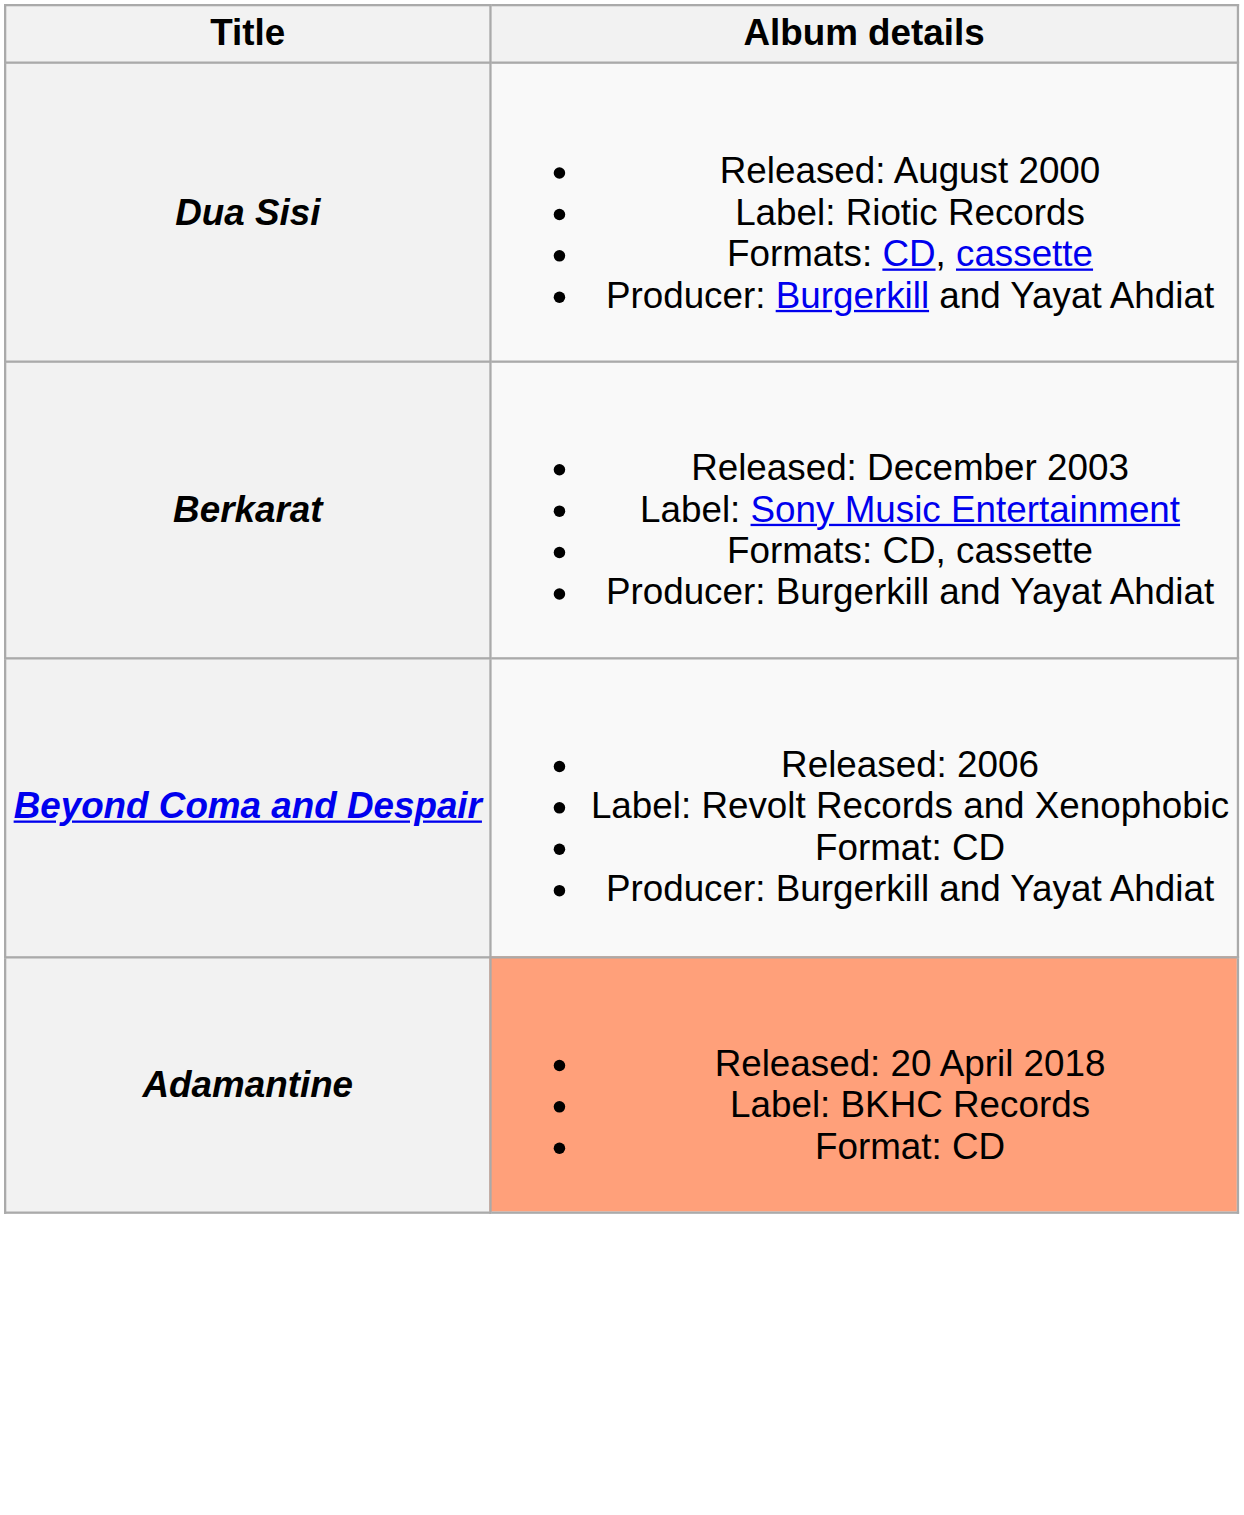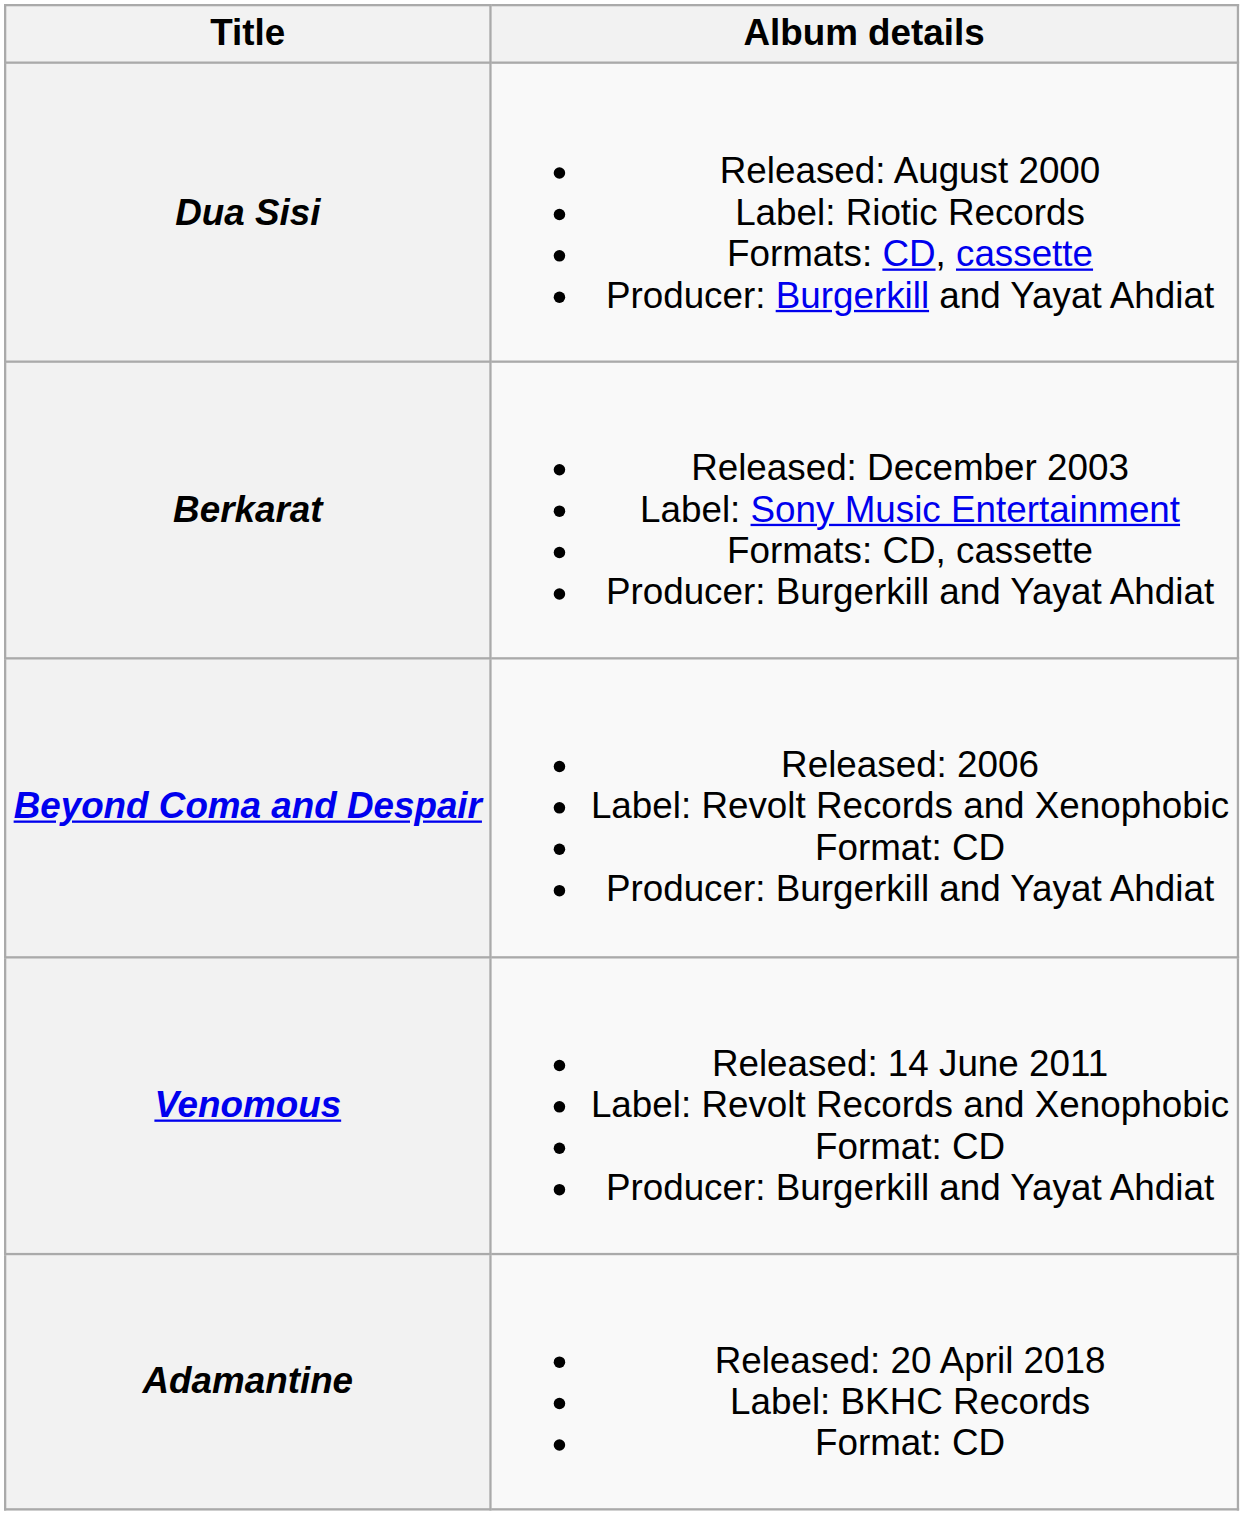 <table class="wikitable plainrowheaders" style="text-align:center;">
 <tr>
 <th scope="col">Title</th>
 <th scope="col">Album details</th>
 </tr>
 <tr>
 <th scope="row"><em>Dua Sisi</em></th>
 <td><br><ul><li>Released: August 2000</li><li>Label: Riotic Records</li><li>Formats: <a href='#'>CD</a>, <a href='#'>cassette</a></li><li>Producer: <a href='#'>Burgerkill</a> and Yayat Ahdiat</li></ul></td>
 </tr>
 <tr>
 <th scope="row"><em>Berkarat</em></th>
 <td><br><ul><li>Released: December 2003</li><li>Label: <a href='#'>Sony Music Entertainment</a></li><li>Formats: CD, cassette</li><li>Producer: Burgerkill and Yayat Ahdiat</li></ul></td>
 </tr>
 <tr>
 <th scope="row"><em><a href='#'>Beyond Coma and Despair</a></em></th>
 <td><br><ul><li>Released: 2006</li><li>Label: Revolt Records and Xenophobic</li><li>Format: CD</li><li>Producer: Burgerkill and Yayat Ahdiat</li></ul></td>
 </tr>
 <tr>
+<th scope="row"><em><a href='#'>Venomous</a></em></th>
+<td><br><ul><li>Released: 14 June 2011</li><li>Label: Revolt Records and Xenophobic</li><li>Format: CD</li><li>Producer: Burgerkill and Yayat Ahdiat</li></ul></td>
+</tr>
+<tr>
 <th scope="row"><em>Adamantine</em></th>
-<td style="background: lightsalmon;"><br><ul><li>Released: 20 April 2018</li><li>Label: BKHC Records</li><li>Format: CD</li></ul></td>
+<td><br><ul><li>Released: 20 April 2018</li><li>Label: BKHC Records</li><li>Format: CD</li></ul></td>
 </tr>
 </table>
